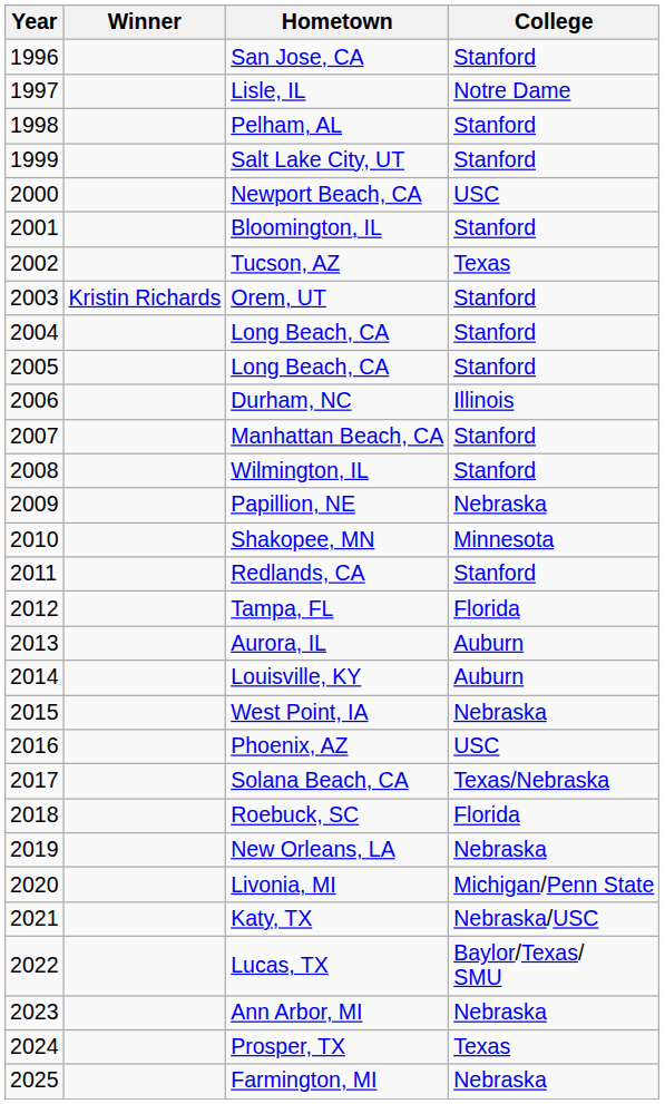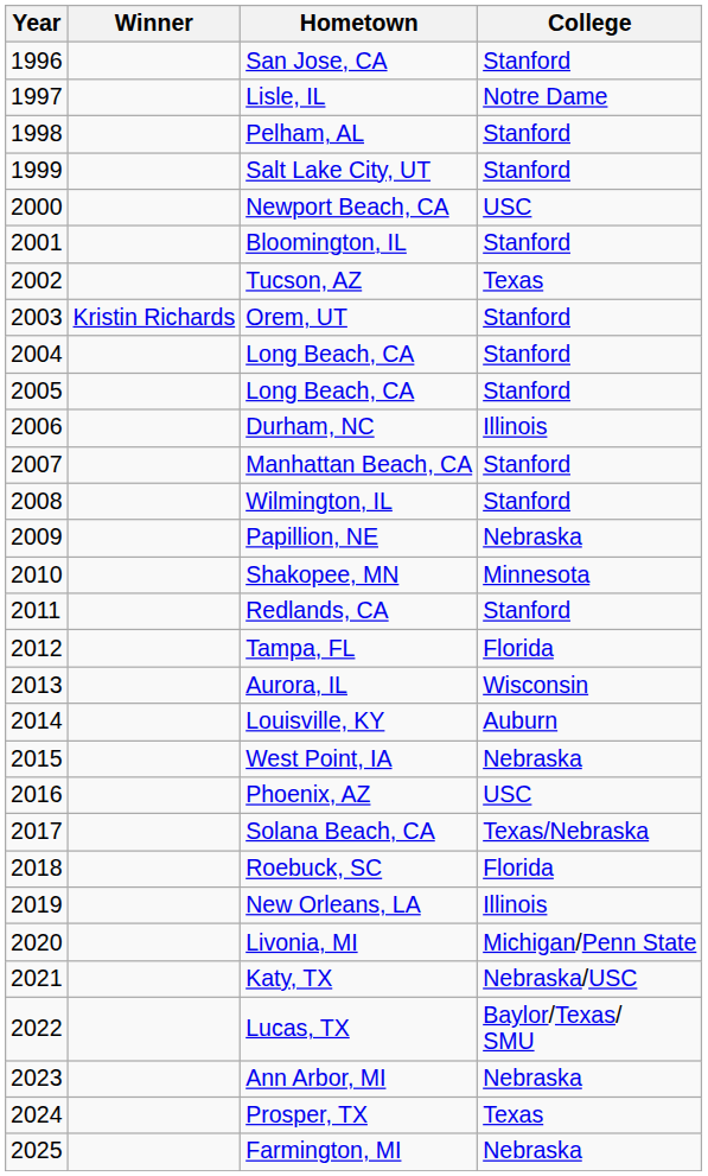 <table class="wikitable sortable">
 <tr>
 <th>Year</th>
 <th>Winner</th>
 <th>Hometown</th>
 <th>College</th>
 </tr>
 <tr>
 <td>1996</td>
 <td></td>
 <td><a href='#'>San Jose, CA</a></td>
 <td><a href='#'>Stanford</a></td>
 </tr>
 <tr>
 <td>1997</td>
 <td></td>
 <td><a href='#'>Lisle, IL</a></td>
 <td><a href='#'>Notre Dame</a></td>
 </tr>
 <tr>
 <td>1998</td>
 <td></td>
 <td><a href='#'>Pelham, AL</a></td>
 <td><a href='#'>Stanford</a></td>
 </tr>
 <tr>
 <td>1999</td>
 <td></td>
 <td><a href='#'>Salt Lake City, UT</a></td>
 <td><a href='#'>Stanford</a></td>
 </tr>
 <tr>
 <td>2000</td>
 <td></td>
 <td><a href='#'>Newport Beach, CA</a></td>
 <td><a href='#'>USC</a></td>
 </tr>
 <tr>
 <td>2001</td>
 <td></td>
 <td><a href='#'>Bloomington, IL</a></td>
 <td><a href='#'>Stanford</a></td>
 </tr>
 <tr>
 <td>2002</td>
 <td></td>
 <td><a href='#'>Tucson, AZ</a></td>
 <td><a href='#'>Texas</a></td>
 </tr>
 <tr>
 <td>2003</td>
 <td><a href='#'>Kristin Richards</a></td>
 <td><a href='#'>Orem, UT</a></td>
 <td><a href='#'>Stanford</a></td>
 </tr>
 <tr>
 <td>2004</td>
 <td></td>
 <td><a href='#'>Long Beach, CA</a></td>
 <td><a href='#'>Stanford</a></td>
 </tr>
 <tr>
 <td>2005</td>
 <td></td>
 <td><a href='#'>Long Beach, CA</a></td>
 <td><a href='#'>Stanford</a></td>
 </tr>
 <tr>
 <td>2006</td>
 <td></td>
 <td><a href='#'>Durham, NC</a></td>
 <td><a href='#'>Illinois</a></td>
 </tr>
 <tr>
 <td>2007</td>
 <td></td>
 <td><a href='#'>Manhattan Beach, CA</a></td>
 <td><a href='#'>Stanford</a></td>
 </tr>
 <tr>
 <td>2008</td>
 <td></td>
 <td><a href='#'>Wilmington, IL</a></td>
 <td><a href='#'>Stanford</a></td>
 </tr>
 <tr>
 <td>2009</td>
 <td></td>
 <td><a href='#'>Papillion, NE</a></td>
 <td><a href='#'>Nebraska</a></td>
 </tr>
 <tr>
 <td>2010</td>
 <td></td>
 <td><a href='#'>Shakopee, MN</a></td>
 <td><a href='#'>Minnesota</a></td>
 </tr>
 <tr>
 <td>2011</td>
 <td></td>
 <td><a href='#'>Redlands, CA</a></td>
 <td><a href='#'>Stanford</a></td>
 </tr>
 <tr>
 <td>2012</td>
 <td></td>
 <td><a href='#'>Tampa, FL</a></td>
 <td><a href='#'>Florida</a></td>
 </tr>
 <tr>
 <td>2013</td>
 <td></td>
 <td><a href='#'>Aurora, IL</a></td>
-<td><a href='#'>Auburn</a></td>
+<td><a href='#'>Wisconsin</a></td>
 </tr>
 <tr>
 <td>2014</td>
 <td></td>
 <td><a href='#'>Louisville, KY</a></td>
 <td><a href='#'>Auburn</a></td>
 </tr>
 <tr>
 <td>2015</td>
 <td></td>
 <td><a href='#'>West Point, IA</a></td>
 <td><a href='#'>Nebraska</a></td>
 </tr>
 <tr>
 <td>2016</td>
 <td></td>
 <td><a href='#'>Phoenix, AZ</a></td>
 <td><a href='#'>USC</a></td>
 </tr>
 <tr>
 <td>2017</td>
 <td></td>
 <td><a href='#'>Solana Beach, CA</a></td>
 <td><a href='#'>Texas/Nebraska</a></td>
 </tr>
 <tr>
 <td>2018</td>
 <td></td>
 <td><a href='#'>Roebuck, SC</a></td>
 <td><a href='#'>Florida</a></td>
 </tr>
 <tr>
 <td>2019</td>
 <td></td>
 <td><a href='#'>New Orleans, LA</a></td>
-<td><a href='#'>Nebraska</a></td>
+<td><a href='#'>Illinois</a></td>
 </tr>
 <tr>
 <td>2020</td>
 <td></td>
 <td><a href='#'>Livonia, MI</a></td>
 <td><a href='#'>Michigan</a>/<a href='#'>Penn State</a></td>
 </tr>
 <tr>
 <td>2021</td>
 <td></td>
 <td><a href='#'>Katy, TX</a></td>
 <td><a href='#'>Nebraska</a>/<a href='#'>USC</a></td>
 </tr>
 <tr>
 <td>2022</td>
 <td></td>
 <td><a href='#'>Lucas, TX</a></td>
 <td><a href='#'>Baylor</a>/<a href='#'>Texas</a>/<br><a href='#'>SMU</a></td>
 </tr>
 <tr>
 <td>2023</td>
 <td></td>
 <td><a href='#'>Ann Arbor, MI</a></td>
 <td><a href='#'>Nebraska</a></td>
 </tr>
 <tr>
 <td>2024</td>
 <td></td>
 <td><a href='#'>Prosper, TX</a></td>
 <td><a href='#'>Texas</a></td>
 </tr>
 <tr>
 <td>2025</td>
 <td></td>
 <td><a href='#'>Farmington, MI</a></td>
 <td><a href='#'>Nebraska</a></td>
 </tr>
 </table>
